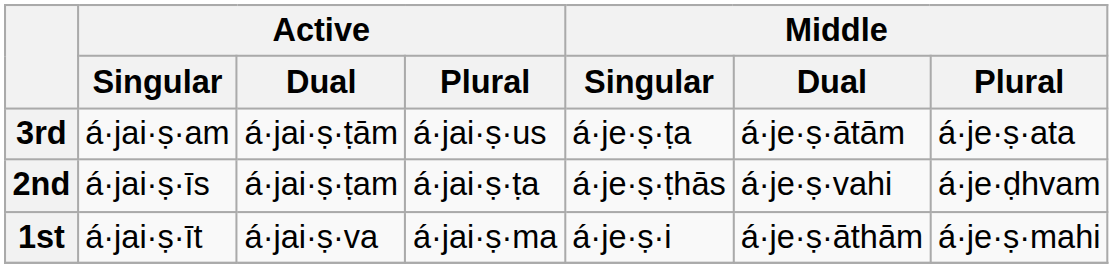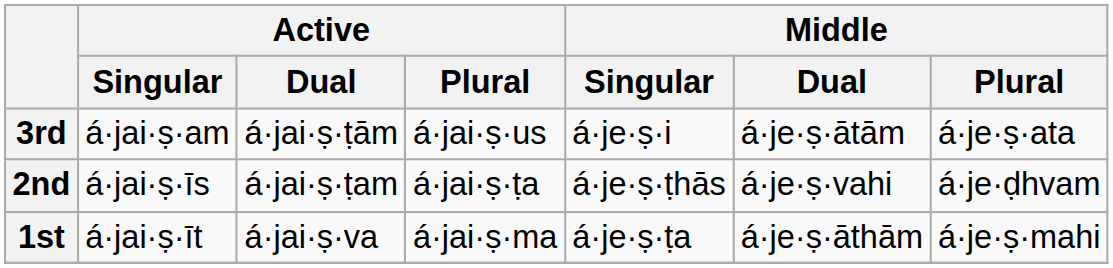 <table class="wikitable" border="1">
 <tr>
 <th rowspan="2"></th>
 <th colspan="3">Active</th>
 <th colspan="3">Middle</th>
 </tr>
 <tr>
 <th>Singular</th>
 <th>Dual</th>
 <th>Plural</th>
 <th>Singular</th>
 <th>Dual</th>
 <th>Plural</th>
 </tr>
 <tr>
 <th>3rd</th>
 <td>á·jai·ṣ·am</td>
 <td>á·jai·ṣ·ṭām</td>
 <td>á·jai·ṣ·us</td>
-<td>á·je·ṣ·ṭa</td>
+<td>á·je·ṣ·i</td>
 <td>á·je·ṣ·ātām</td>
 <td>á·je·ṣ·ata</td>
 </tr>
 <tr>
 <th>2nd</th>
 <td>á·jai·ṣ·īs</td>
 <td>á·jai·ṣ·ṭam</td>
 <td>á·jai·ṣ·ṭa</td>
 <td>á·je·ṣ·ṭhās</td>
 <td>á·je·ṣ·vahi</td>
 <td>á·je·ḍhvam</td>
 </tr>
 <tr>
 <th>1st</th>
 <td>á·jai·ṣ·īt</td>
 <td>á·jai·ṣ·va</td>
 <td>á·jai·ṣ·ma</td>
-<td>á·je·ṣ·i</td>
+<td>á·je·ṣ·ṭa</td>
 <td>á·je·ṣ·āthām</td>
 <td>á·je·ṣ·mahi</td>
 </tr>
 <tr>
 </tr>
 </table>
